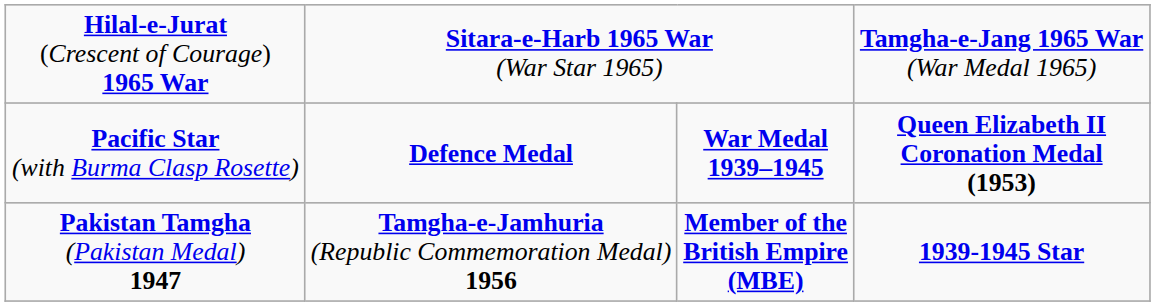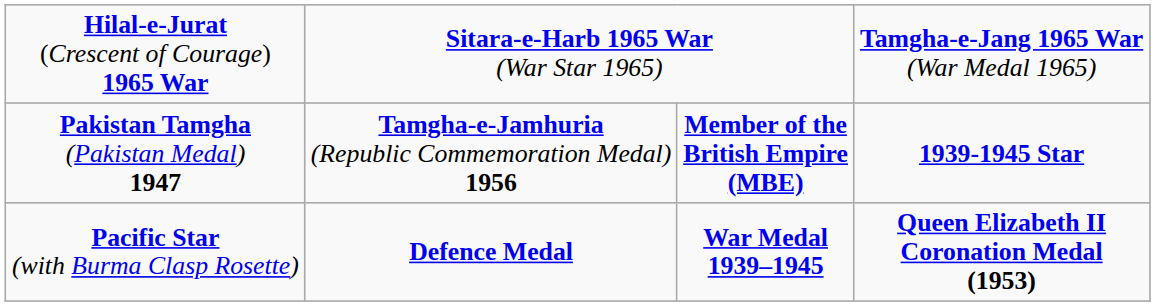 <table class="wikitable" style="margin:1em auto; text-align:center;">
 <tr>
 <td><strong><a href='#'>Hilal-e-Jurat</a></strong><br>(<em>Crescent of Courage</em>)<br><strong><a href='#'>1965 War</a></strong></td>
 <td colspan="2"><strong><a href='#'>Sitara-e-Harb 1965 War</a></strong><br><em>(War Star 1965)</em></td>
 <td><strong><a href='#'>Tamgha-e-Jang 1965 War</a></strong><br><em>(War Medal 1965)</em></td>
 </tr>
 <tr>
+<td><strong><a href='#'>Pakistan Tamgha</a></strong><br><em>(<a href='#'>Pakistan Medal</a>)</em><br><strong>1947</strong></td>
+<td><strong><a href='#'>Tamgha-e-Jamhuria</a></strong><br><em>(Republic Commemoration Medal)</em><br><strong>1956</strong></td>
+<td><strong><a href='#'>Member of the</a></strong><br><strong><a href='#'>British Empire</a></strong><br><strong><a href='#'>(MBE)</a></strong></td>
+<td><strong><a href='#'>1939-1945 Star</a></strong></td>
+</tr>
+<tr>
 <td><strong><a href='#'>Pacific Star</a></strong><br><em>(with <a href='#'>Burma Clasp Rosette</a>)</em></td>
 <td><strong><a href='#'>Defence Medal</a></strong></td>
 <td><strong><a href='#'>War Medal</a></strong><br><strong><a href='#'>1939–1945</a></strong></td>
 <td><strong><a href='#'>Queen Elizabeth II</a></strong><br><strong><a href='#'>Coronation Medal</a></strong><br><strong>(1953)</strong></td>
 </tr>
-<tr>
-<td><strong><a href='#'>Pakistan Tamgha</a></strong><br><em>(<a href='#'>Pakistan Medal</a>)</em><br><strong>1947</strong></td>
-<td><strong><a href='#'>Tamgha-e-Jamhuria</a></strong><br><em>(Republic Commemoration Medal)</em><br><strong>1956</strong></td>
-<td><strong><a href='#'>Member of the</a></strong><br><strong><a href='#'>British Empire</a></strong><br><strong><a href='#'>(MBE)</a></strong></td>
-<td><strong><a href='#'>1939-1945 Star</a></strong></td>
-</tr>
 </table>
